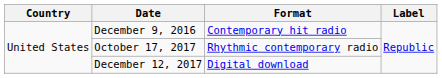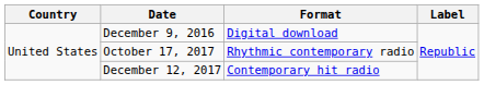 <table class="wikitable">
 <tr>
 <th>Country</th>
 <th>Date</th>
 <th>Format</th>
 <th>Label</th>
 </tr>
 <tr>
 <td rowspan="3">United States</td>
 <td>December 9, 2016</td>
-<td><a href='#'>Contemporary hit radio</a></td>
+<td><a href='#'>Digital download</a></td>
 <td rowspan="3"><a href='#'>Republic</a></td>
 </tr>
 <tr>
 <td>October 17, 2017</td>
 <td><a href='#'>Rhythmic contemporary</a> radio</td>
 </tr>
 <tr>
 <td>December 12, 2017</td>
-<td><a href='#'>Digital download</a></td>
+<td><a href='#'>Contemporary hit radio</a></td>
 </tr>
 </table>
